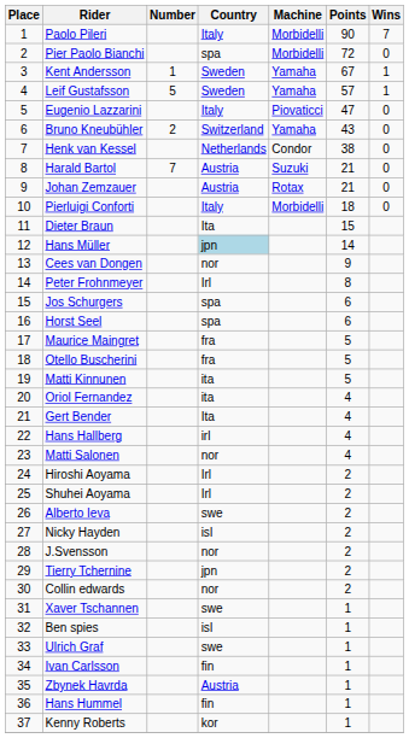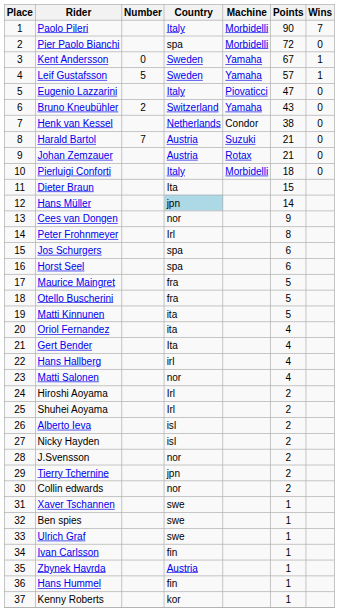 <table class="wikitable" style="font-size: 95%;">
 <tr>
 <th>Place</th>
 <th>Rider</th>
 <th>Number</th>
 <th>Country</th>
 <th>Machine</th>
 <th>Points</th>
 <th>Wins</th>
 </tr>
 <tr>
 <td align="center">1</td>
 <td> <a href='#'>Paolo Pileri</a></td>
 <td></td>
 <td><a href='#'>Italy</a></td>
 <td><a href='#'>Morbidelli</a></td>
 <td align="center">90</td>
 <td align="center">7</td>
 </tr>
 <tr>
 <td align="center">2</td>
 <td> <a href='#'>Pier Paolo Bianchi</a></td>
 <td></td>
 <td>spa</td>
 <td><a href='#'>Morbidelli</a></td>
 <td align="center">72</td>
 <td align="center">0</td>
 </tr>
 <tr>
 <td align="center">3</td>
 <td> <a href='#'>Kent Andersson</a></td>
-<td align="center">1</td>
+<td align="center">0</td>
 <td><a href='#'>Sweden</a></td>
 <td><a href='#'>Yamaha</a></td>
 <td align="center">67</td>
 <td align="center">1</td>
 </tr>
 <tr>
 <td align="center">4</td>
 <td> <a href='#'>Leif Gustafsson</a></td>
 <td align="center">5</td>
 <td><a href='#'>Sweden</a></td>
 <td><a href='#'>Yamaha</a></td>
 <td align="center">57</td>
 <td align="center">1</td>
 </tr>
 <tr>
 <td align="center">5</td>
 <td> <a href='#'>Eugenio Lazzarini</a></td>
 <td></td>
 <td><a href='#'>Italy</a></td>
 <td><a href='#'>Piovaticci</a></td>
 <td align="center">47</td>
 <td align="center">0</td>
 </tr>
 <tr>
 <td align="center">6</td>
 <td> <a href='#'>Bruno Kneubühler</a></td>
 <td align="center">2</td>
 <td><a href='#'>Switzerland</a></td>
 <td><a href='#'>Yamaha</a></td>
 <td align="center">43</td>
 <td align="center">0</td>
 </tr>
 <tr>
 <td align="center">7</td>
 <td> <a href='#'>Henk van Kessel</a></td>
 <td></td>
 <td><a href='#'>Netherlands</a></td>
 <td>Condor</td>
 <td align="center">38</td>
 <td align="center">0</td>
 </tr>
 <tr>
 <td align="center">8</td>
 <td> <a href='#'>Harald Bartol</a></td>
 <td align="center">7</td>
 <td><a href='#'>Austria</a></td>
 <td><a href='#'>Suzuki</a></td>
 <td align="center">21</td>
 <td align="center">0</td>
 </tr>
 <tr>
 <td align="center">9</td>
 <td> <a href='#'>Johan Zemzauer</a></td>
 <td></td>
 <td><a href='#'>Austria</a></td>
 <td><a href='#'>Rotax</a></td>
 <td align="center">21</td>
 <td align="center">0</td>
 </tr>
 <tr>
 <td align="center">10</td>
 <td> <a href='#'>Pierluigi Conforti</a></td>
 <td></td>
 <td><a href='#'>Italy</a></td>
 <td><a href='#'>Morbidelli</a></td>
 <td align="center">18</td>
 <td align="center">0</td>
 </tr>
 <tr>
 <td align="center">11</td>
 <td><a href='#'>Dieter Braun</a></td>
 <td align="center"></td>
 <td>Ita</td>
 <td></td>
 <td align="center">15</td>
 <td align="center"></td>
 </tr>
 <tr>
 <td align="center">12</td>
 <td><a href='#'>Hans Müller</a></td>
 <td align="center"></td>
 <td style="background: lightblue;">jpn</td>
 <td></td>
 <td align="center">14</td>
 <td align="center"></td>
 </tr>
 <tr>
 <td align="center">13</td>
 <td><a href='#'>Cees van Dongen</a></td>
 <td align="center"></td>
 <td>nor</td>
 <td></td>
 <td align="center">9</td>
 <td align="center"></td>
 </tr>
 <tr>
 <td align="center">14</td>
 <td><a href='#'>Peter Frohnmeyer</a></td>
 <td align="center"></td>
 <td>Irl</td>
 <td></td>
 <td align="center">8</td>
 <td align="center"></td>
 </tr>
 <tr>
 <td align="center">15</td>
 <td><a href='#'>Jos Schurgers</a></td>
 <td align="center"></td>
 <td>spa</td>
 <td></td>
 <td align="center">6</td>
 <td align="center"></td>
 </tr>
 <tr>
 <td align="center">16</td>
 <td><a href='#'>Horst Seel</a></td>
 <td align="center"></td>
 <td>spa</td>
 <td></td>
 <td align="center">6</td>
 <td align="center"></td>
 </tr>
 <tr>
 <td align="center">17</td>
 <td><a href='#'>Maurice Maingret</a></td>
 <td align="center"></td>
 <td>fra</td>
 <td></td>
 <td align="center">5</td>
 <td align="center"></td>
 </tr>
 <tr>
 <td align="center">18</td>
 <td><a href='#'>Otello Buscherini</a></td>
 <td align="center"></td>
 <td>fra</td>
 <td></td>
 <td align="center">5</td>
 <td align="center"></td>
 </tr>
 <tr>
 <td align="center">19</td>
 <td><a href='#'>Matti Kinnunen</a></td>
 <td align="center"></td>
 <td>ita</td>
 <td></td>
 <td align="center">5</td>
 <td align="center"></td>
 </tr>
 <tr>
 <td align="center">20</td>
 <td><a href='#'>Oriol Fernandez</a></td>
 <td align="center"></td>
 <td>ita</td>
 <td></td>
 <td align="center">4</td>
 <td align="center"></td>
 </tr>
 <tr>
 <td align="center">21</td>
 <td><a href='#'>Gert Bender</a></td>
 <td align="center"></td>
 <td>Ita</td>
 <td></td>
 <td align="center">4</td>
 <td align="center"></td>
 </tr>
 <tr>
 <td align="center">22</td>
 <td><a href='#'>Hans Hallberg</a></td>
 <td align="center"></td>
 <td>irl</td>
 <td></td>
 <td align="center">4</td>
 <td align="center"></td>
 </tr>
 <tr>
 <td align="center">23</td>
 <td><a href='#'>Matti Salonen</a></td>
 <td align="center"></td>
 <td>nor</td>
 <td></td>
 <td align="center">4</td>
 <td align="center"></td>
 </tr>
 <tr>
 <td align="center">24</td>
 <td>Hiroshi Aoyama</td>
 <td align="center"></td>
 <td>Irl</td>
 <td></td>
 <td align="center">2</td>
 <td align="center"></td>
 </tr>
 <tr>
 <td align="center">25</td>
 <td>Shuhei Aoyama</td>
 <td align="center"></td>
 <td>Irl</td>
 <td></td>
 <td align="center">2</td>
 <td align="center"></td>
 </tr>
 <tr>
 <td align="center">26</td>
 <td><a href='#'>Alberto Ieva</a></td>
 <td align="center"></td>
-<td>swe</td>
+<td>isl</td>
 <td></td>
 <td align="center">2</td>
 <td align="center"></td>
 </tr>
 <tr>
 <td align="center">27</td>
 <td>Nicky Hayden</td>
 <td align="center"></td>
 <td>isl</td>
 <td></td>
 <td align="center">2</td>
 <td align="center"></td>
 </tr>
 <tr>
 <td align="center">28</td>
 <td>J.Svensson</td>
 <td align="center"></td>
 <td>nor</td>
 <td></td>
 <td align="center">2</td>
 <td align="center"></td>
 </tr>
 <tr>
 <td align="center">29</td>
 <td><a href='#'>Tierry Tchernine</a></td>
 <td align="center"></td>
 <td>jpn</td>
 <td></td>
 <td align="center">2</td>
 <td align="center"></td>
 </tr>
 <tr>
 <td align="center">30</td>
 <td>Collin edwards</td>
 <td align="center"></td>
 <td>nor</td>
 <td></td>
 <td align="center">2</td>
 <td align="center"></td>
 </tr>
 <tr>
 <td align="center">31</td>
 <td><a href='#'>Xaver Tschannen</a></td>
 <td align="center"></td>
 <td>swe</td>
 <td></td>
 <td align="center">1</td>
 <td align="center"></td>
 </tr>
 <tr>
 <td align="center">32</td>
 <td>Ben spies</td>
 <td align="center"></td>
-<td>isl</td>
+<td>swe</td>
 <td></td>
 <td align="center">1</td>
 <td align="center"></td>
 </tr>
 <tr>
 <td align="center">33</td>
 <td><a href='#'>Ulrich Graf</a></td>
 <td align="center"></td>
 <td>swe</td>
 <td></td>
 <td align="center">1</td>
 <td align="center"></td>
 </tr>
 <tr>
 <td align="center">34</td>
 <td><a href='#'>Ivan Carlsson</a></td>
 <td align="center"></td>
 <td>fin</td>
 <td></td>
 <td align="center">1</td>
 <td align="center"></td>
 </tr>
 <tr>
 <td align="center">35</td>
 <td><a href='#'>Zbynek Havrda</a></td>
 <td align="center"></td>
 <td><a href='#'>Austria</a></td>
 <td></td>
 <td align="center">1</td>
 <td align="center"></td>
 </tr>
 <tr>
 <td align="center">36</td>
 <td><a href='#'>Hans Hummel</a></td>
 <td align="center"></td>
 <td>fin</td>
 <td></td>
 <td align="center">1</td>
 <td align="center"></td>
 </tr>
 <tr>
 <td align="center">37</td>
 <td>Kenny Roberts</td>
 <td align="center"></td>
 <td>kor</td>
 <td></td>
 <td align="center">1</td>
 <td align="center"></td>
 </tr>
 <tr>
 </tr>
 </table>
